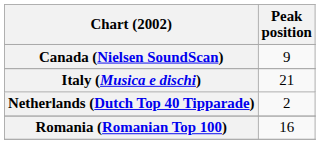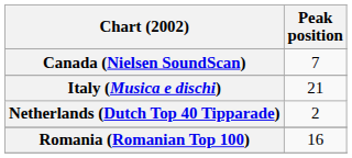 <table class="wikitable sortable plainrowheaders">
 <tr>
 <th>Chart (2002)</th>
 <th>Peak<br>position</th>
 </tr>
 <tr>
 </tr>
 <tr>
 </tr>
 <tr>
 </tr>
 <tr>
 <th scope="row">Canada (<a href='#'>Nielsen SoundScan</a>)</th>
-<td align="center">9</td>
+<td align="center">7</td>
 </tr>
 <tr>
 </tr>
 <tr>
 </tr>
 <tr>
 <th scope="row">Italy (<em><a href='#'>Musica e dischi</a></em>)</th>
 <td align="center">21</td>
 </tr>
 <tr>
 <th scope="row">Netherlands (<a href='#'>Dutch Top 40 Tipparade</a>)</th>
 <td align="center">2</td>
 </tr>
 <tr>
 </tr>
 <tr>
 </tr>
 <tr>
 <th scope="row">Romania (<a href='#'>Romanian Top 100</a>)</th>
 <td align="center">16</td>
 </tr>
 <tr>
 </tr>
 <tr>
 </tr>
 <tr>
 </tr>
 <tr>
 </tr>
 <tr>
 </tr>
 <tr>
 </tr>
 <tr>
 </tr>
 <tr>
 </tr>
 <tr>
 </tr>
 </table>
